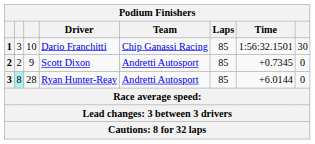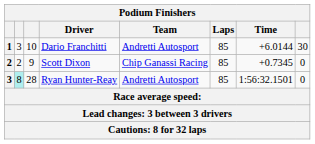 <table class="wikitable" style="font-size:95%;">
 <tr>
 <th colspan=9>Podium Finishers</th>
 </tr>
 <tr>
 <th></th>
 <th></th>
 <th></th>
 <th>Driver</th>
 <th>Team</th>
 <th>Laps</th>
 <th>Time</th>
 <th></th>
 </tr>
 <tr>
 <th>1</th>
 <td align=center>3</td>
 <td align=center>10</td>
 <td> <a href='#'>Dario Franchitti</a></td>
-<td><a href='#'>Chip Ganassi Racing</a></td>
+<td><a href='#'>Andretti Autosport</a></td>
 <td align=center>85</td>
-<td align=right>1:56:32.1501</td>
+<td align=right>+6.0144</td>
 <td align=center>30</td>
 </tr>
 <tr>
 <th>2</th>
 <td align=center>2</td>
 <td align=center>9</td>
 <td> <a href='#'>Scott Dixon</a></td>
-<td><a href='#'>Andretti Autosport</a></td>
+<td><a href='#'>Chip Ganassi Racing</a></td>
 <td align=center>85</td>
 <td align=right>+0.7345</td>
 <td align=center>0</td>
 </tr>
 <tr>
 <th>3</th>
 <td align=center style="background: paleturquoise;">8</td>
 <td align=center>28</td>
 <td> <a href='#'>Ryan Hunter-Reay</a></td>
 <td><a href='#'>Andretti Autosport</a></td>
 <td align=center>85</td>
-<td align=right>+6.0144</td>
+<td align=right>1:56:32.1501</td>
 <td align=center>0</td>
 </tr>
 <tr>
 <th colspan=9>Race average speed: </th>
 </tr>
 <tr>
 <th colspan=9>Lead changes: 3 between 3 drivers</th>
 </tr>
 <tr>
 <th colspan=9>Cautions: 8 for 32 laps</th>
 </tr>
 </table>
